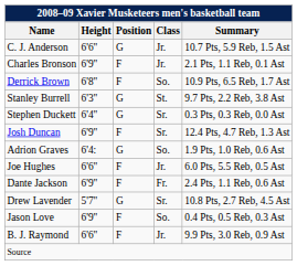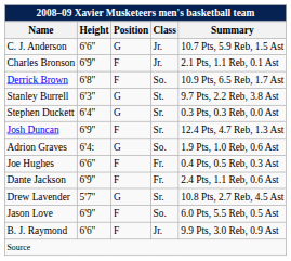 <table class="wikitable" style="font-size: 90%"|->
 <tr>
 <th colspan=9 style="background:#062252; color:#FFFFFF;">2008–09 Xavier Musketeers men's basketball team</th>
 </tr>
 <tr>
 <th>Name</th>
 <th>Height</th>
 <th>Position</th>
 <th>Class</th>
 <th>Summary</th>
 </tr>
 <tr>
 <td>C. J. Anderson</td>
 <td>6'6"</td>
 <td>G</td>
 <td>Jr.</td>
 <td>10.7 Pts,  5.9 Reb, 1.5 Ast</td>
 </tr>
 <tr>
 <td>Charles Bronson</td>
 <td>6'9"</td>
 <td>F</td>
 <td>Jr.</td>
 <td>2.1 Pts, 1.1 Reb, 0.1 Ast</td>
 </tr>
 <tr>
 <td><a href='#'>Derrick Brown</a></td>
 <td>6'8"</td>
 <td>F</td>
 <td>So.</td>
 <td>10.9 Pts, 6.5 Reb, 1.7 Ast</td>
 </tr>
 <tr>
 <td>Stanley Burrell</td>
 <td>6'3"</td>
 <td>G</td>
 <td>St.</td>
 <td>9.7 Pts, 2.2 Reb, 3.8 Ast</td>
 </tr>
 <tr>
 <td>Stephen Duckett</td>
 <td>6'4"</td>
 <td>G</td>
 <td>Sr.</td>
 <td>0.3 Pts, 0.3 Reb, 0.0 Ast</td>
 </tr>
 <tr>
 <td><a href='#'>Josh Duncan</a></td>
 <td>6'9"</td>
 <td>F</td>
 <td>Sr.</td>
 <td>12.4 Pts, 4.7 Reb, 1.3 Ast</td>
 </tr>
 <tr>
 <td>Adrion Graves</td>
 <td>6'4:</td>
 <td>G</td>
 <td>So.</td>
 <td>1.9 Pts, 1.0 Reb, 0.6 Ast</td>
 </tr>
 <tr>
 <td>Joe Hughes</td>
 <td>6'6"</td>
 <td>F</td>
-<td>Jr.</td>
-<td>6.0 Pts, 5.5 Reb, 0.5 Ast</td>
+<td>Fr.</td>
+<td>0.4 Pts, 0.5 Reb, 0.3 Ast</td>
 </tr>
 <tr>
 <td>Dante Jackson</td>
 <td>6'9"</td>
 <td>F</td>
 <td>Fr.</td>
 <td>2.4 Pts, 1.1 Reb, 0.6 Ast</td>
 </tr>
 <tr>
 <td>Drew Lavender</td>
 <td>5'7"</td>
 <td>G</td>
 <td>Sr.</td>
 <td>10.8 Pts, 2.7 Reb, 4.5 Ast</td>
 </tr>
 <tr>
 <td>Jason Love</td>
 <td>6'9"</td>
 <td>F</td>
 <td>So.</td>
-<td>0.4 Pts, 0.5 Reb, 0.3 Ast</td>
+<td>6.0 Pts, 5.5 Reb, 0.5 Ast</td>
 </tr>
 <tr>
 <td>B. J. Raymond</td>
 <td>6'6"</td>
 <td>F</td>
 <td>Jr.</td>
 <td>9.9 Pts, 3.0 Reb, 0.9 Ast</td>
 </tr>
 <tr>
 <td colspan=9><small>Source</small></td>
 </tr>
 </table>
